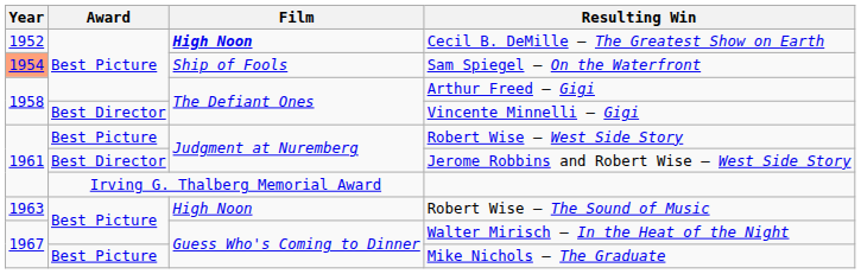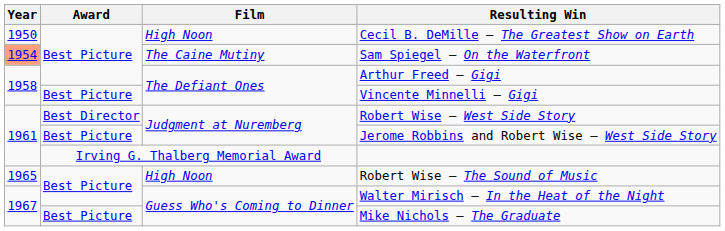 <table class="wikitable">
 <tr>
 <th>Year</th>
 <th>Award</th>
 <th>Film</th>
 <th>Resulting Win</th>
 </tr>
 <tr>
-<td><a href='#'>1952</a></td>
+<td><a href='#'>1950</a></td>
 <td rowspan="3"><a href='#'>Best Picture</a></td>
-<td><strong><em><a href='#'>High Noon</a></em></strong></td>
+<td><em><a href='#'>High Noon</a></em></td>
 <td><a href='#'>Cecil B. DeMille</a> – <em><a href='#'>The Greatest Show on Earth</a></em></td>
 </tr>
 <tr>
 <td style="background: lightsalmon;"><a href='#'>1954</a></td>
-<td><em><a href='#'>Ship of Fools</a></em></td>
+<td><em><a href='#'>The Caine Mutiny</a></em></td>
 <td><a href='#'>Sam Spiegel</a> – <em><a href='#'>On the Waterfront</a></em></td>
 </tr>
 <tr>
 <td rowspan=2><a href='#'>1958</a></td>
 <td rowspan="2"><em><a href='#'>The Defiant Ones</a></em></td>
 <td><a href='#'>Arthur Freed</a> – <em><a href='#'>Gigi</a></em></td>
 </tr>
 <tr>
-<td><a href='#'>Best Director</a></td>
+<td><a href='#'>Best Picture</a></td>
 <td><a href='#'>Vincente Minnelli</a> – <em><a href='#'>Gigi</a></em></td>
 </tr>
 <tr>
 <td rowspan=3><a href='#'>1961</a></td>
-<td><a href='#'>Best Picture</a></td>
+<td><a href='#'>Best Director</a></td>
 <td rowspan=2><em><a href='#'>Judgment at Nuremberg</a></em></td>
 <td><a href='#'>Robert Wise</a> – <em><a href='#'>West Side Story</a></em></td>
 </tr>
 <tr>
-<td><a href='#'>Best Director</a></td>
+<td><a href='#'>Best Picture</a></td>
 <td><a href='#'>Jerome Robbins</a> and Robert Wise – <em><a href='#'>West Side Story</a></em></td>
 </tr>
 <tr>
 <td colspan=2 style="text-align:center;"><a href='#'>Irving G. Thalberg Memorial Award</a></td>
 <td></td>
 </tr>
 <tr>
-<td><a href='#'>1963</a></td>
+<td><a href='#'>1965</a></td>
 <td rowspan="2"><a href='#'>Best Picture</a></td>
 <td><em><a href='#'>High Noon</a></em></td>
 <td>Robert Wise – <em><a href='#'>The Sound of Music</a></em></td>
 </tr>
 <tr>
 <td rowspan=2><a href='#'>1967</a></td>
 <td rowspan="2"><em><a href='#'>Guess Who's Coming to Dinner</a></em></td>
 <td><a href='#'>Walter Mirisch</a> – <em><a href='#'>In the Heat of the Night</a></em></td>
 </tr>
 <tr>
 <td><a href='#'>Best Picture</a></td>
 <td><a href='#'>Mike Nichols</a> – <em><a href='#'>The Graduate</a></em></td>
 </tr>
 </table>
